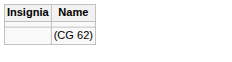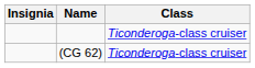 <table class="wikitable sortable">
 <tr>
 <th>Insignia</th>
 <th>Name</th>
+<th>Class</th>
 </tr>
 <tr>
 <td></td>
 <td></td>
+<td><a href='#'><em>Ticonderoga</em>-class cruiser</a></td>
 </tr>
 <tr>
 <td></td>
 <td> (CG 62)</td>
+<td><a href='#'><em>Ticonderoga</em>-class cruiser</a></td>
 </tr>
 </table>
